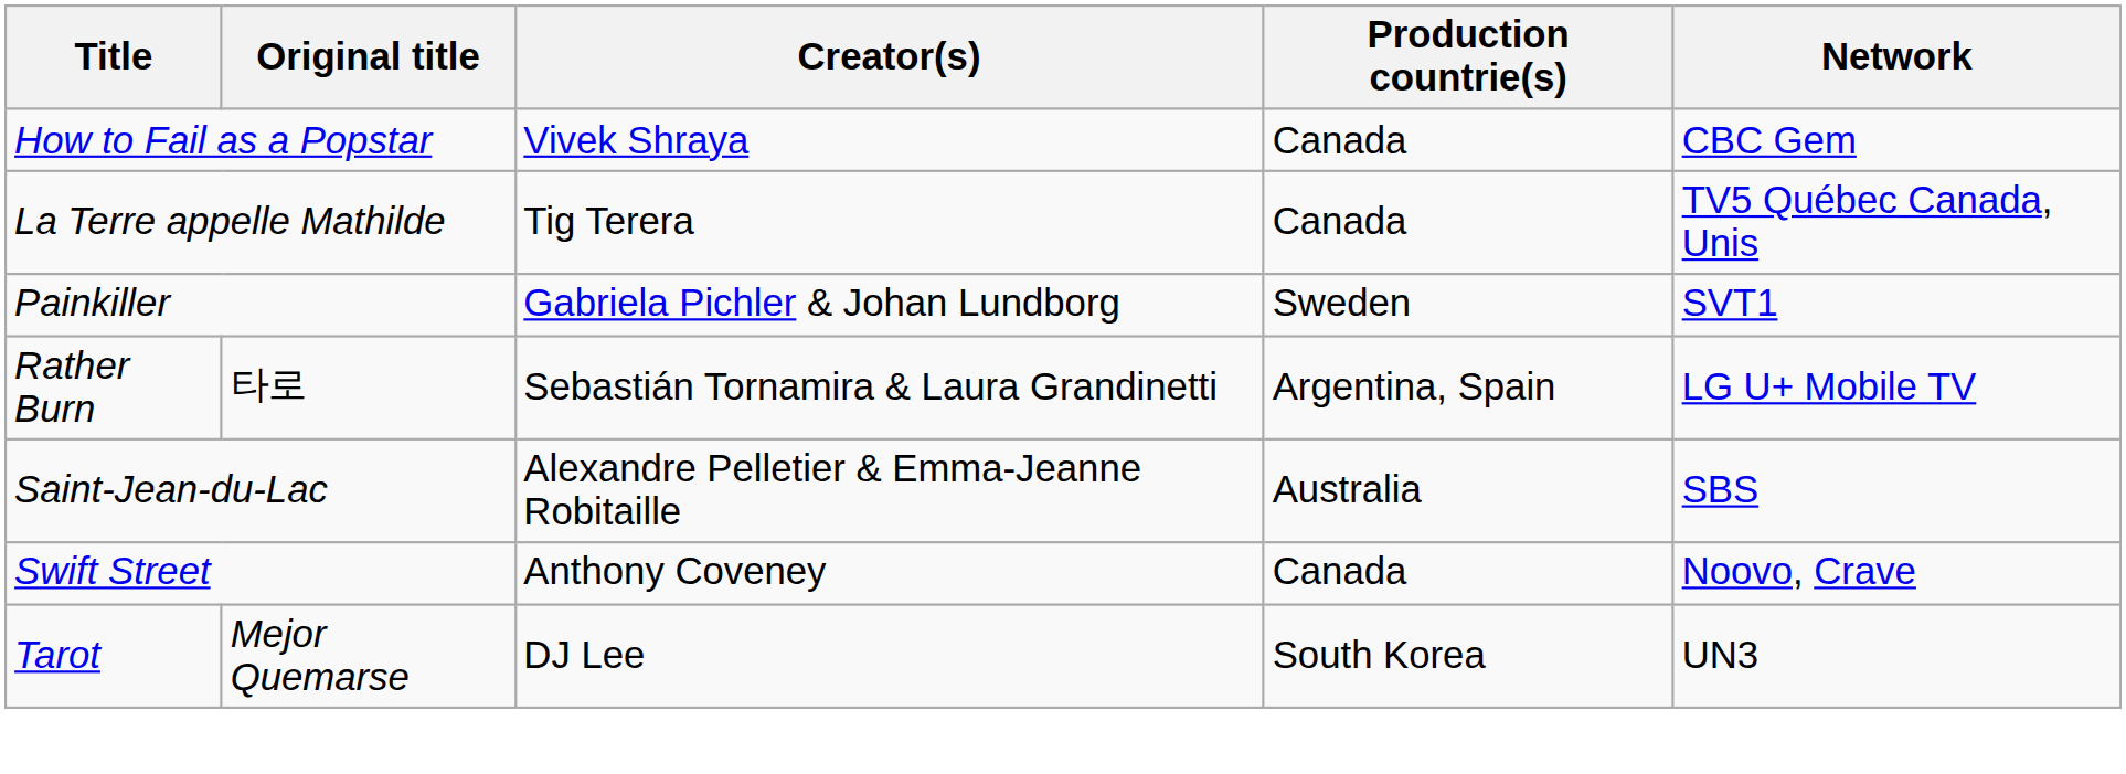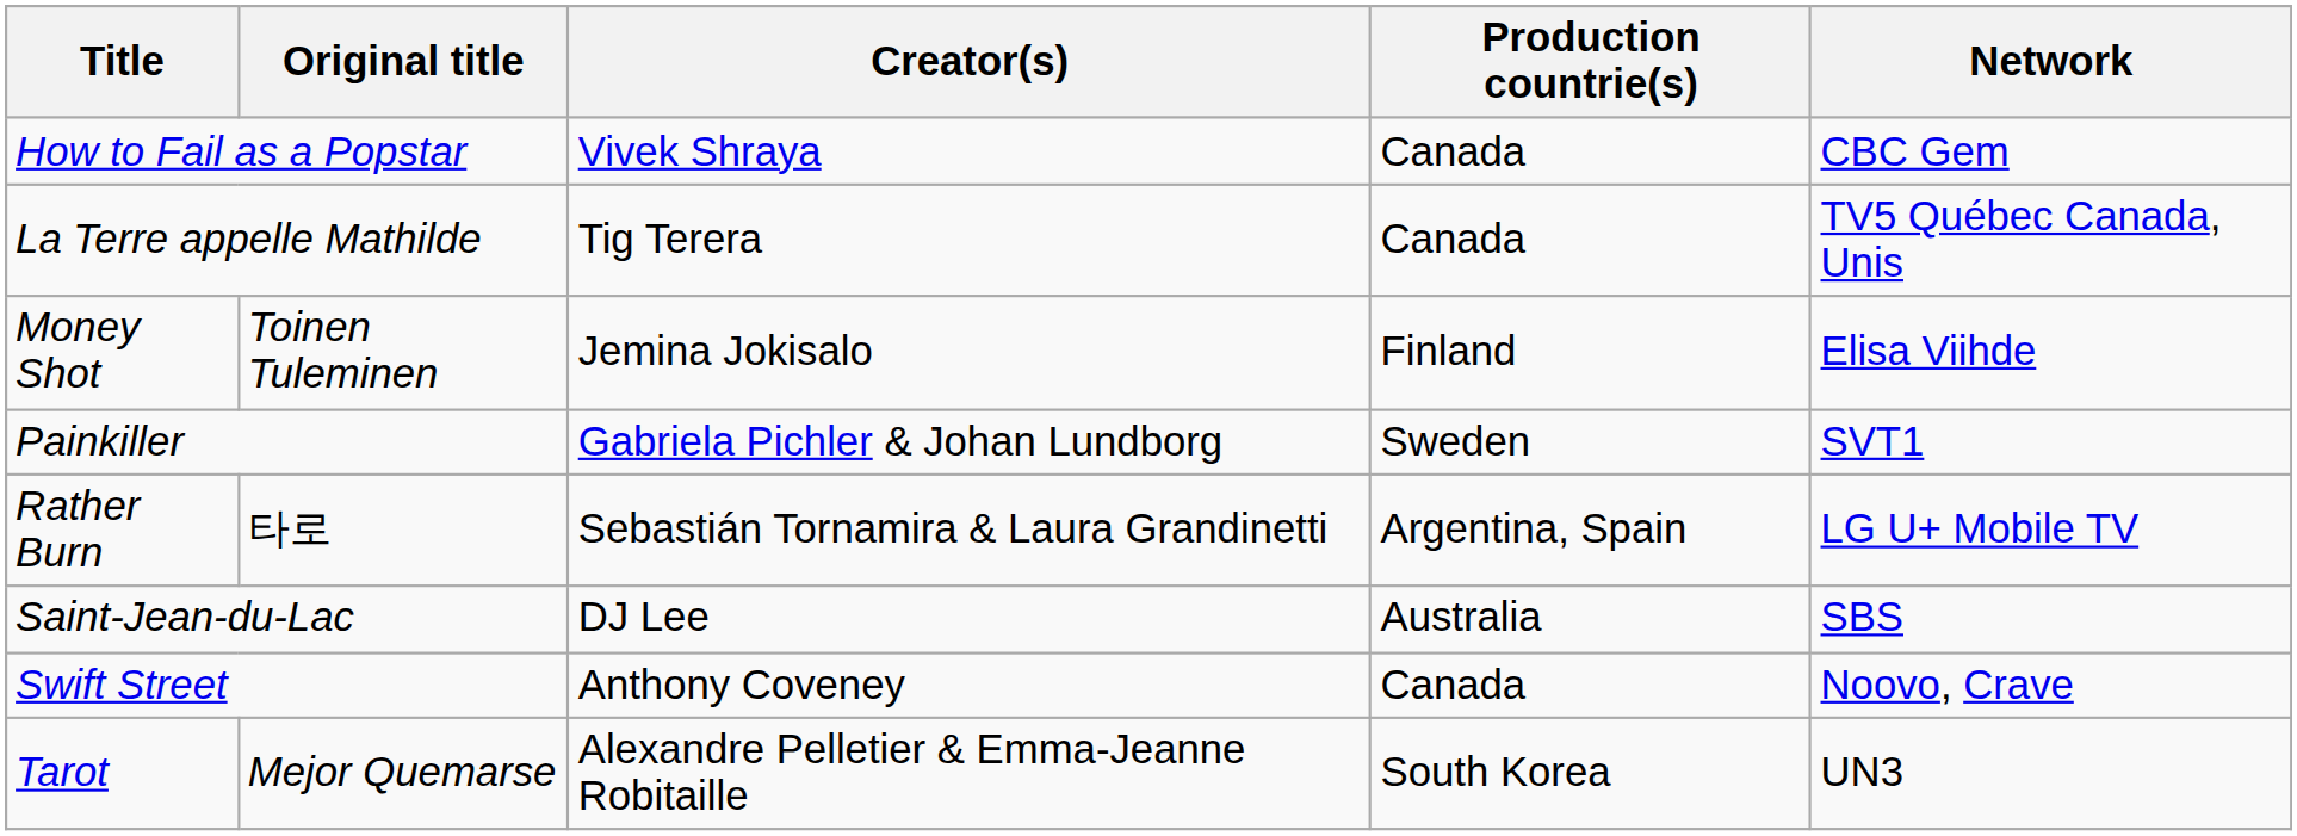 <table class="sortable wikitable" style="width:100%; margin-bottom:4px">
 <tr>
 <th>Title</th>
 <th>Original title</th>
 <th>Creator(s)</th>
 <th>Production countrie(s)</th>
 <th>Network</th>
 </tr>
 <tr>
 <td colspan=2><em><a href='#'>How to Fail as a Popstar</a></em></td>
 <td><a href='#'>Vivek Shraya</a></td>
 <td>Canada</td>
 <td><a href='#'>CBC Gem</a></td>
 </tr>
 <tr>
 <td colspan="2"><em>La Terre appelle Mathilde</em></td>
 <td>Tig Terera</td>
 <td>Canada</td>
 <td><a href='#'>TV5 Québec Canada</a>, <a href='#'>Unis</a></td>
 </tr>
 <tr>
+<td><em>Money Shot</em></td>
+<td><em>Toinen Tuleminen</em></td>
+<td>Jemina Jokisalo</td>
+<td>Finland</td>
+<td><a href='#'>Elisa Viihde</a></td>
+</tr>
+<tr>
 <td colspan="2"><em>Painkiller</em></td>
 <td><a href='#'>Gabriela Pichler</a> & Johan Lundborg</td>
 <td>Sweden</td>
 <td><a href='#'>SVT1</a></td>
 </tr>
 <tr>
 <td><em>Rather Burn</em></td>
 <td>타로</td>
 <td>Sebastián Tornamira & Laura Grandinetti</td>
 <td>Argentina, Spain</td>
 <td><a href='#'>LG U+ Mobile TV</a></td>
 </tr>
 <tr>
 <td colspan="2"><em>Saint-Jean-du-Lac</em></td>
-<td>Alexandre Pelletier & Emma-Jeanne Robitaille</td>
+<td>DJ Lee</td>
 <td>Australia</td>
 <td><a href='#'>SBS</a></td>
 </tr>
 <tr>
 <td colspan="2"><em><a href='#'>Swift Street</a></em></td>
 <td>Anthony Coveney</td>
 <td>Canada</td>
 <td><a href='#'>Noovo</a>, <a href='#'>Crave</a></td>
 </tr>
 <tr>
 <td><em><a href='#'>Tarot</a></em></td>
 <td><em>Mejor Quemarse</em></td>
-<td>DJ Lee</td>
+<td>Alexandre Pelletier & Emma-Jeanne Robitaille</td>
 <td>South Korea</td>
 <td>UN3</td>
 </tr>
 </table>
